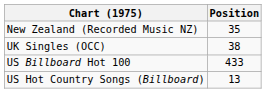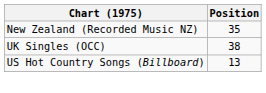 <table class="wikitable sortable">
 <tr>
 <th align="left">Chart (1975)</th>
 <th style="text-align:center;">Position</th>
 </tr>
 <tr>
 <td>New Zealand (Recorded Music NZ) </td>
 <td style="text-align:center;">35</td>
 </tr>
 <tr>
 <td>UK Singles (OCC)</td>
 <td style="text-align:center;">38</td>
 </tr>
 <tr>
-<td>US <em>Billboard</em> Hot 100 </td>
-<td style="text-align:center;">433</td>
-</tr>
-<tr>
 <td>US Hot Country Songs (<em>Billboard</em>)</td>
 <td style="text-align:center;">13</td>
 </tr>
 </table>
